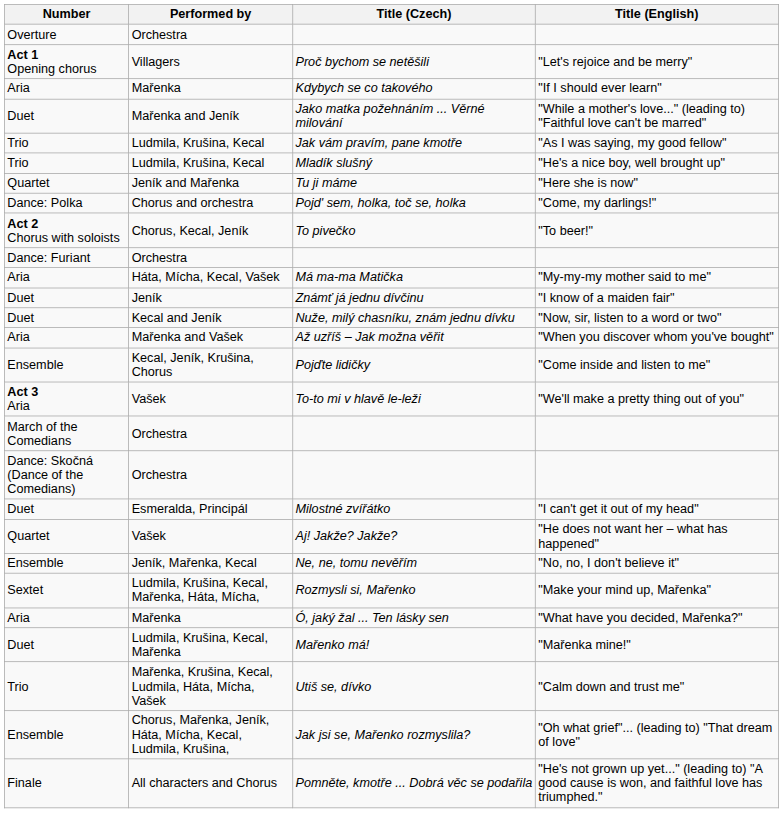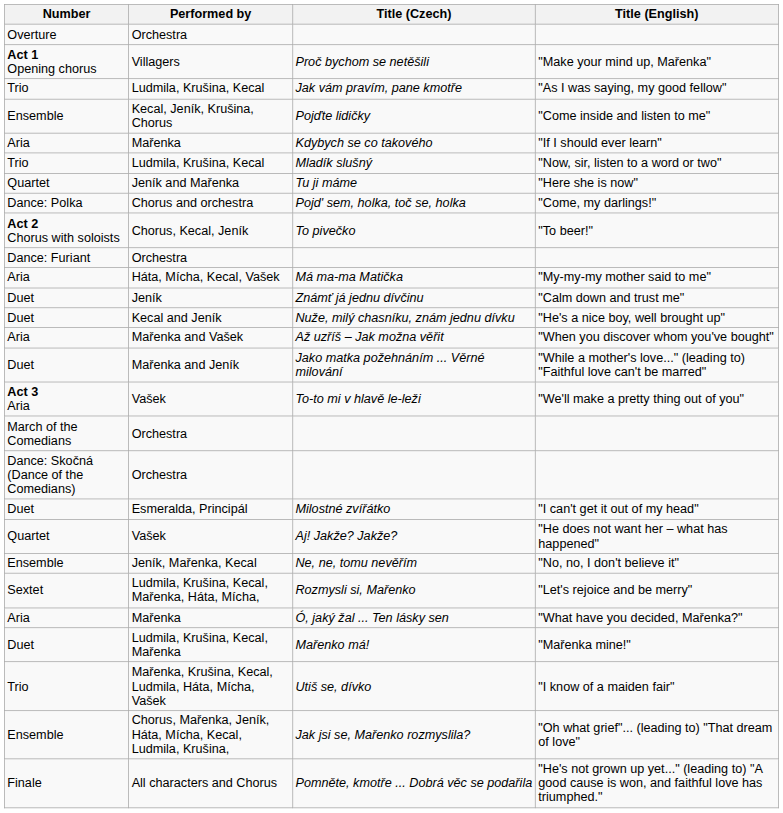 <table class="wikitable">
 <tr>
 <th width= 150>Number</th>
 <th width= 200>Performed by</th>
 <th width= 300>Title (Czech)</th>
 <th width= 300>Title (English)</th>
 </tr>
 <tr>
 <td>Overture</td>
 <td>Orchestra</td>
 <td></td>
 <td></td>
 </tr>
 <tr>
 <td><strong>Act 1</strong><br>Opening chorus</td>
 <td>Villagers</td>
 <td><em>Proč bychom se netěšili</em></td>
-<td>"Let's rejoice and be merry"</td>
+<td>"Make your mind up, Mařenka"</td>
+</tr>
+<tr>
+<td>Trio</td>
+<td>Ludmila, Krušina, Kecal</td>
+<td><em>Jak vám pravím, pane kmotře</em></td>
+<td>"As I was saying, my good fellow"</td>
+</tr>
+<tr>
+<td>Ensemble</td>
+<td>Kecal, Jeník, Krušina, Chorus</td>
+<td><em>Pojďte lidičky</em></td>
+<td>"Come inside and listen to me"</td>
 </tr>
 <tr>
 <td>Aria</td>
 <td>Mařenka</td>
 <td><em>Kdybych se co takového</em></td>
 <td>"If I should ever learn"</td>
 </tr>
 <tr>
-<td>Duet</td>
-<td>Mařenka and Jeník</td>
-<td><em>Jako matka požehnáním ... Věrné milování</em></td>
-<td>"While a mother's love..." (leading to) "Faithful love can't be marred"</td>
-</tr>
-<tr>
-<td>Trio</td>
-<td>Ludmila, Krušina, Kecal</td>
-<td><em>Jak vám pravím, pane kmotře</em></td>
-<td>"As I was saying, my good fellow"</td>
-</tr>
-<tr>
 <td>Trio</td>
 <td>Ludmila, Krušina, Kecal</td>
 <td><em>Mladík slušný</em></td>
-<td>"He's a nice boy, well brought up"</td>
+<td>"Now, sir, listen to a word or two"</td>
 </tr>
 <tr>
 <td>Quartet</td>
 <td>Jeník and Mařenka</td>
 <td><em>Tu ji máme</em></td>
 <td>"Here she is now"</td>
 </tr>
 <tr>
 <td>Dance: Polka</td>
 <td>Chorus and orchestra</td>
 <td><em>Pojd' sem, holka, toč se, holka</em></td>
 <td>"Come, my darlings!"</td>
 </tr>
 <tr>
 <td><strong>Act 2</strong><br>Chorus with soloists</td>
 <td>Chorus, Kecal, Jeník</td>
 <td><em>To pivečko</em></td>
 <td>"To beer!"</td>
 </tr>
 <tr>
 <td>Dance: Furiant</td>
 <td>Orchestra</td>
 <td></td>
 <td></td>
 </tr>
 <tr>
 <td>Aria</td>
 <td>Háta, Mícha, Kecal, Vašek</td>
 <td><em>Má ma-ma Matička</em></td>
 <td>"My-my-my mother said to me"</td>
 </tr>
 <tr>
 <td>Duet</td>
 <td>Jeník</td>
 <td><em>Známť já jednu dívčinu</em></td>
-<td>"I know of a maiden fair"</td>
+<td>"Calm down and trust me"</td>
 </tr>
 <tr>
 <td>Duet</td>
 <td>Kecal and Jeník</td>
 <td><em>Nuže, milý chasníku, znám jednu dívku</em></td>
-<td>"Now, sir, listen to a word or two"</td>
+<td>"He's a nice boy, well brought up"</td>
 </tr>
 <tr>
 <td>Aria</td>
 <td>Mařenka and Vašek</td>
 <td><em>Až uzříš – Jak možna věřit</em></td>
 <td>"When you discover whom you've bought"</td>
 </tr>
 <tr>
-<td>Ensemble</td>
-<td>Kecal, Jeník, Krušina, Chorus</td>
-<td><em>Pojďte lidičky</em></td>
-<td>"Come inside and listen to me"</td>
+<td>Duet</td>
+<td>Mařenka and Jeník</td>
+<td><em>Jako matka požehnáním ... Věrné milování</em></td>
+<td>"While a mother's love..." (leading to) "Faithful love can't be marred"</td>
 </tr>
 <tr>
 <td><strong>Act 3</strong><br>Aria</td>
 <td>Vašek</td>
 <td><em>To-to mi v hlavě le-leži</em></td>
 <td>"We'll make a pretty thing out of you"</td>
 </tr>
 <tr>
 <td>March of the Comedians</td>
 <td>Orchestra</td>
 <td></td>
 <td></td>
 </tr>
 <tr>
 <td>Dance: Skočná (Dance of the Comedians)</td>
 <td>Orchestra</td>
 <td></td>
 <td></td>
 </tr>
 <tr>
 <td>Duet</td>
 <td>Esmeralda, Principál</td>
 <td><em>Milostné zvířátko</em></td>
 <td>"I can't get it out of my head"</td>
 </tr>
 <tr>
 <td>Quartet</td>
 <td>Vašek</td>
 <td><em>Aj! Jakže? Jakže?</em></td>
 <td>"He does not want her – what has happened"</td>
 </tr>
 <tr>
 <td>Ensemble</td>
 <td>Jeník, Mařenka, Kecal</td>
 <td><em>Ne, ne, tomu nevěřím</em></td>
 <td>"No, no, I don't believe it"</td>
 </tr>
 <tr>
 <td>Sextet</td>
 <td>Ludmila, Krušina, Kecal, Mařenka, Háta, Mícha,</td>
 <td><em>Rozmysli si, Mařenko</em></td>
-<td>"Make your mind up, Mařenka"</td>
+<td>"Let's rejoice and be merry"</td>
 </tr>
 <tr>
 <td>Aria</td>
 <td>Mařenka</td>
 <td><em>Ó, jaký žal ... Ten lásky sen</em></td>
 <td>"What have you decided, Mařenka?"</td>
 </tr>
 <tr>
 <td>Duet</td>
 <td>Ludmila, Krušina, Kecal, Mařenka</td>
 <td><em>Mařenko má!</em></td>
 <td>"Mařenka mine!"</td>
 </tr>
 <tr>
 <td>Trio</td>
 <td>Mařenka, Krušina, Kecal, Ludmila, Háta, Mícha, Vašek</td>
 <td><em>Utiš se, dívko</em></td>
-<td>"Calm down and trust me"</td>
+<td>"I know of a maiden fair"</td>
 </tr>
 <tr>
 <td>Ensemble</td>
 <td>Chorus, Mařenka, Jeník, Háta, Mícha, Kecal, Ludmila, Krušina,</td>
 <td><em>Jak jsi se, Mařenko rozmyslila?</em></td>
 <td>"Oh what grief"... (leading to) "That dream of love"</td>
 </tr>
 <tr>
 <td>Finale</td>
 <td>All characters and Chorus</td>
 <td><em>Pomněte, kmotře ... Dobrá věc se podařila</em></td>
 <td>"He's not grown up yet..." (leading to) "A good cause is won, and faithful love has triumphed."</td>
 </tr>
 </table>
